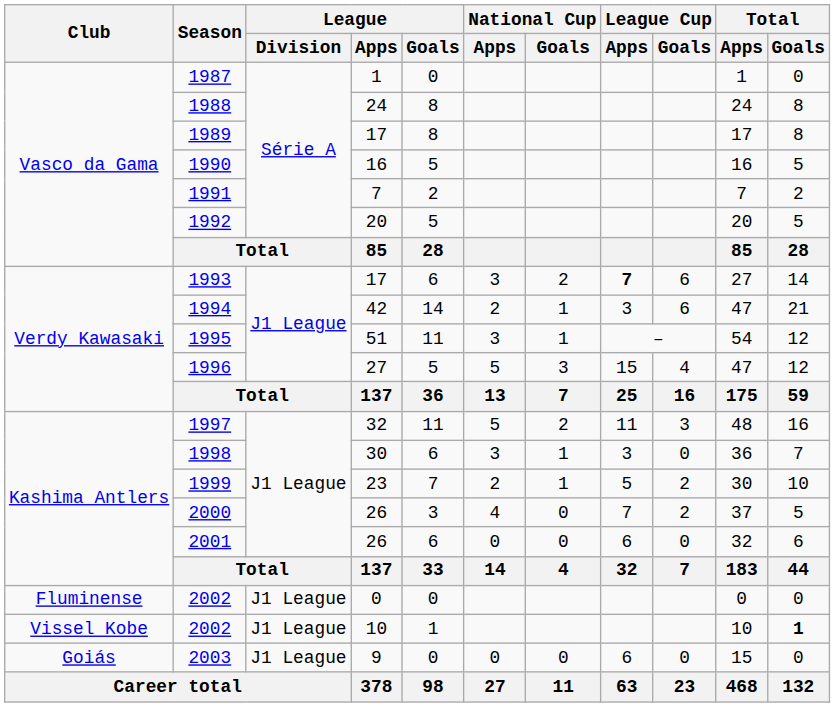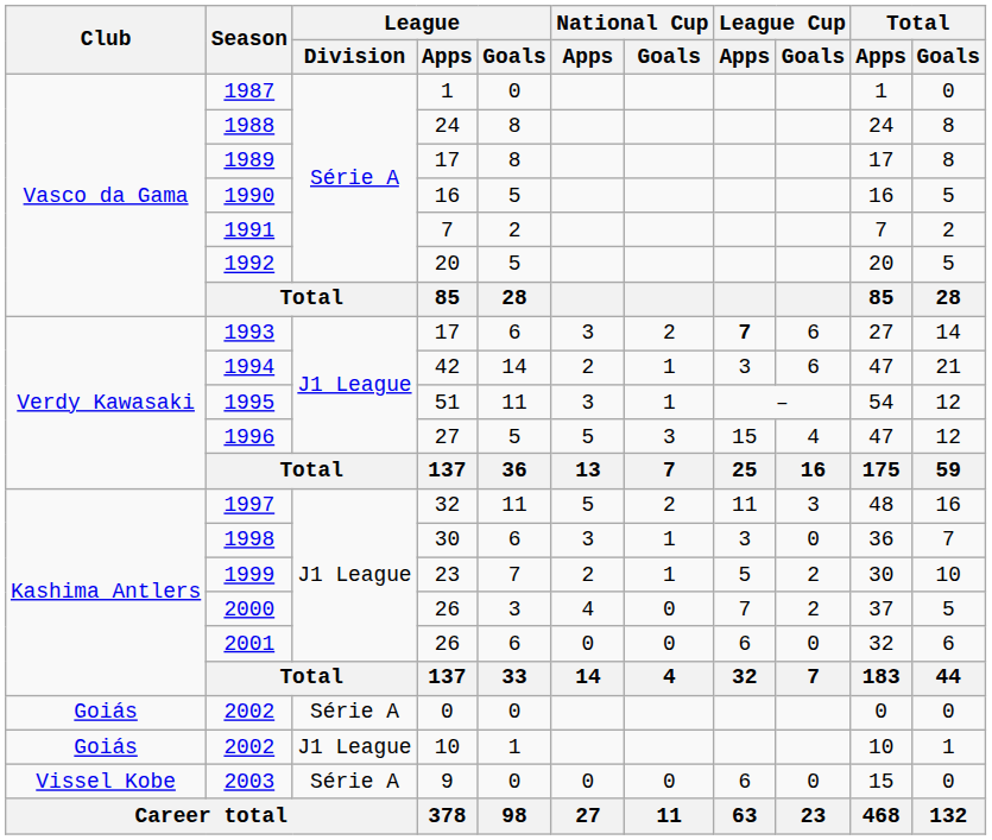 <table class="wikitable" style="text-align:center">
 <tr>
 <th rowspan="2">Club</th>
 <th rowspan="2">Season</th>
 <th colspan="3">League</th>
 <th colspan="2">National Cup</th>
 <th colspan="2">League Cup</th>
 <th colspan="2">Total</th>
 </tr>
 <tr>
 <th>Division</th>
 <th>Apps</th>
 <th>Goals</th>
 <th>Apps</th>
 <th>Goals</th>
 <th>Apps</th>
 <th>Goals</th>
 <th>Apps</th>
 <th>Goals</th>
 </tr>
 <tr>
 <td rowspan="7"><a href='#'>Vasco da Gama</a></td>
 <td><a href='#'>1987</a></td>
 <td rowspan="6"><a href='#'>Série A</a></td>
 <td>1</td>
 <td>0</td>
 <td></td>
 <td></td>
 <td></td>
 <td></td>
 <td>1</td>
 <td>0</td>
 </tr>
 <tr>
 <td><a href='#'>1988</a></td>
 <td>24</td>
 <td>8</td>
 <td></td>
 <td></td>
 <td></td>
 <td></td>
 <td>24</td>
 <td>8</td>
 </tr>
 <tr>
 <td><a href='#'>1989</a></td>
 <td>17</td>
 <td>8</td>
 <td></td>
 <td></td>
 <td></td>
 <td></td>
 <td>17</td>
 <td>8</td>
 </tr>
 <tr>
 <td><a href='#'>1990</a></td>
 <td>16</td>
 <td>5</td>
 <td></td>
 <td></td>
 <td></td>
 <td></td>
 <td>16</td>
 <td>5</td>
 </tr>
 <tr>
 <td><a href='#'>1991</a></td>
 <td>7</td>
 <td>2</td>
 <td></td>
 <td></td>
 <td></td>
 <td></td>
 <td>7</td>
 <td>2</td>
 </tr>
 <tr>
 <td><a href='#'>1992</a></td>
 <td>20</td>
 <td>5</td>
 <td></td>
 <td></td>
 <td></td>
 <td></td>
 <td>20</td>
 <td>5</td>
 </tr>
 <tr>
 <th colspan="2">Total</th>
 <th>85</th>
 <th>28</th>
 <th></th>
 <th></th>
 <th></th>
 <th></th>
 <th>85</th>
 <th>28</th>
 </tr>
 <tr>
 <td rowspan="5"><a href='#'>Verdy Kawasaki</a></td>
 <td><a href='#'>1993</a></td>
 <td rowspan="4"><a href='#'>J1 League</a></td>
 <td>17</td>
 <td>6</td>
 <td>3</td>
 <td>2</td>
 <td><strong>7</strong></td>
 <td>6</td>
 <td>27</td>
 <td>14</td>
 </tr>
 <tr>
 <td><a href='#'>1994</a></td>
 <td>42</td>
 <td>14</td>
 <td>2</td>
 <td>1</td>
 <td>3</td>
 <td>6</td>
 <td>47</td>
 <td>21</td>
 </tr>
 <tr>
 <td><a href='#'>1995</a></td>
 <td>51</td>
 <td>11</td>
 <td>3</td>
 <td>1</td>
 <td colspan="2">–</td>
 <td>54</td>
 <td>12</td>
 </tr>
 <tr>
 <td><a href='#'>1996</a></td>
 <td>27</td>
 <td>5</td>
 <td>5</td>
 <td>3</td>
 <td>15</td>
 <td>4</td>
 <td>47</td>
 <td>12</td>
 </tr>
 <tr>
 <th colspan="2">Total</th>
 <th>137</th>
 <th>36</th>
 <th>13</th>
 <th>7</th>
 <th>25</th>
 <th>16</th>
 <th>175</th>
 <th>59</th>
 </tr>
 <tr>
 <td rowspan="6"><a href='#'>Kashima Antlers</a></td>
 <td><a href='#'>1997</a></td>
 <td rowspan="5">J1 League</td>
 <td>32</td>
 <td>11</td>
 <td>5</td>
 <td>2</td>
 <td>11</td>
 <td>3</td>
 <td>48</td>
 <td>16</td>
 </tr>
 <tr>
 <td><a href='#'>1998</a></td>
 <td>30</td>
 <td>6</td>
 <td>3</td>
 <td>1</td>
 <td>3</td>
 <td>0</td>
 <td>36</td>
 <td>7</td>
 </tr>
 <tr>
 <td><a href='#'>1999</a></td>
 <td>23</td>
 <td>7</td>
 <td>2</td>
 <td>1</td>
 <td>5</td>
 <td>2</td>
 <td>30</td>
 <td>10</td>
 </tr>
 <tr>
 <td><a href='#'>2000</a></td>
 <td>26</td>
 <td>3</td>
 <td>4</td>
 <td>0</td>
 <td>7</td>
 <td>2</td>
 <td>37</td>
 <td>5</td>
 </tr>
 <tr>
 <td><a href='#'>2001</a></td>
 <td>26</td>
 <td>6</td>
 <td>0</td>
 <td>0</td>
 <td>6</td>
 <td>0</td>
 <td>32</td>
 <td>6</td>
 </tr>
 <tr>
 <th colspan="2">Total</th>
 <th>137</th>
 <th>33</th>
 <th>14</th>
 <th>4</th>
 <th>32</th>
 <th>7</th>
 <th>183</th>
 <th>44</th>
 </tr>
 <tr>
-<td><a href='#'>Fluminense</a></td>
+<td><a href='#'>Goiás</a></td>
 <td><a href='#'>2002</a></td>
-<td>J1 League</td>
+<td>Série A</td>
 <td>0</td>
 <td>0</td>
 <td></td>
 <td></td>
 <td></td>
 <td></td>
 <td>0</td>
 <td>0</td>
 </tr>
 <tr>
-<td><a href='#'>Vissel Kobe</a></td>
+<td><a href='#'>Goiás</a></td>
 <td><a href='#'>2002</a></td>
 <td>J1 League</td>
 <td>10</td>
 <td>1</td>
 <td></td>
 <td></td>
 <td></td>
 <td></td>
 <td>10</td>
-<td><strong>1</strong></td>
+<td>1</td>
 </tr>
 <tr>
-<td><a href='#'>Goiás</a></td>
+<td><a href='#'>Vissel Kobe</a></td>
 <td><a href='#'>2003</a></td>
-<td>J1 League</td>
+<td>Série A</td>
 <td>9</td>
 <td>0</td>
 <td>0</td>
 <td>0</td>
 <td>6</td>
 <td>0</td>
 <td>15</td>
 <td>0</td>
 </tr>
 <tr>
 <th colspan="3">Career total</th>
 <th>378</th>
 <th>98</th>
 <th>27</th>
 <th>11</th>
 <th>63</th>
 <th>23</th>
 <th>468</th>
 <th>132</th>
 </tr>
 </table>
